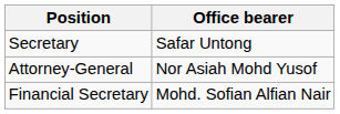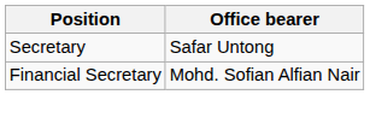 <table class="wikitable">
 <tr>
 <th>Position</th>
 <th>Office bearer</th>
 </tr>
 <tr>
 <td>Secretary</td>
 <td>Safar Untong</td>
 </tr>
 <tr>
-<td>Attorney-General</td>
-<td>Nor Asiah Mohd Yusof</td>
-</tr>
-<tr>
 <td>Financial Secretary</td>
 <td>Mohd. Sofian Alfian Nair</td>
 </tr>
 </table>
